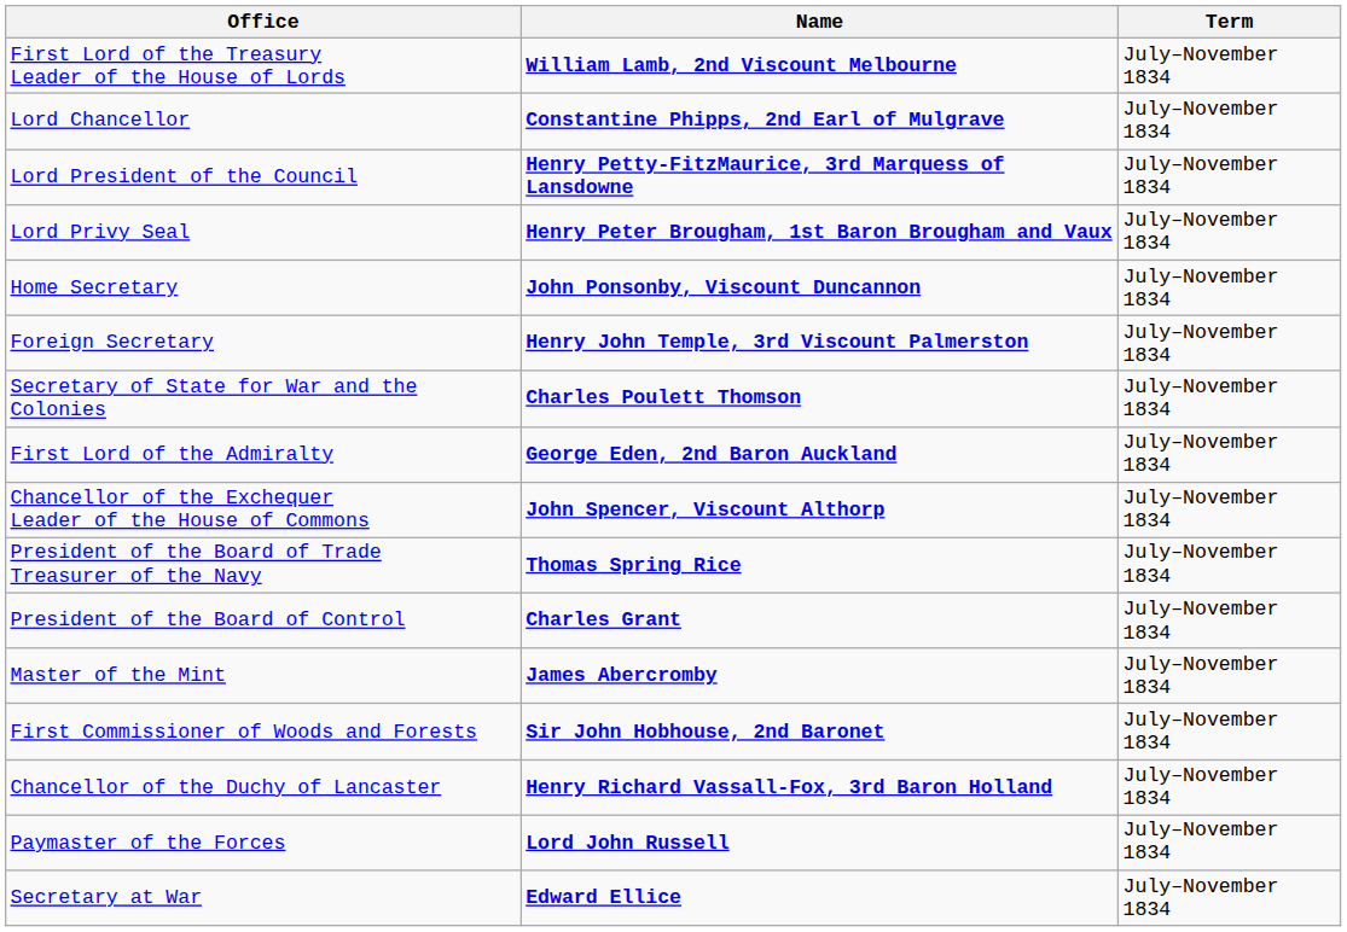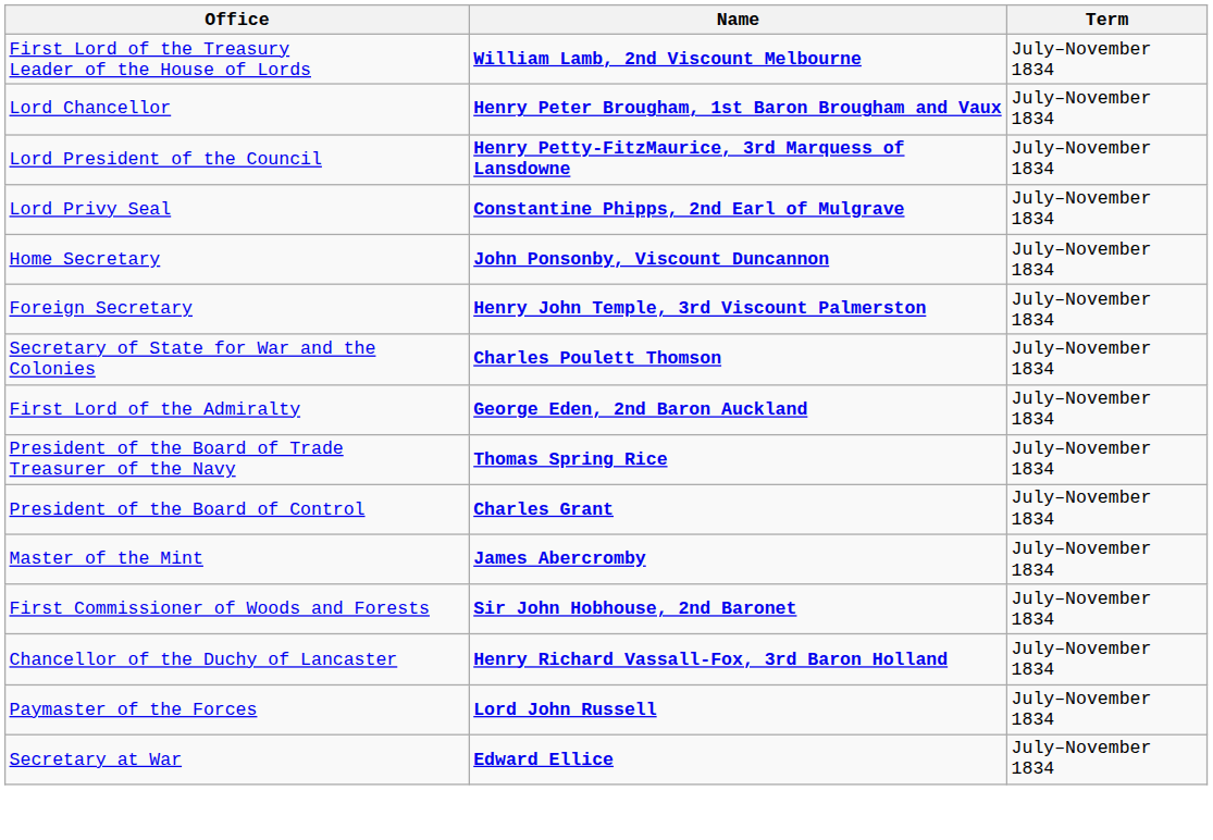 <table class=wikitable>
 <tr>
 <th>Office</th>
 <th>Name</th>
 <th>Term</th>
 </tr>
 <tr>
 <td><a href='#'>First Lord of the Treasury</a><br><a href='#'>Leader of the House of Lords</a></td>
 <td><strong><a href='#'>William Lamb, 2nd Viscount Melbourne</a></strong></td>
 <td>July–November 1834</td>
 </tr>
 <tr>
 <td><a href='#'>Lord Chancellor</a></td>
-<td><strong><a href='#'>Constantine Phipps, 2nd Earl of Mulgrave</a></strong></td>
+<td><strong><a href='#'>Henry Peter Brougham, 1st Baron Brougham and Vaux</a></strong></td>
 <td>July–November 1834</td>
 </tr>
 <tr>
 <td><a href='#'>Lord President of the Council</a></td>
 <td><strong><a href='#'>Henry Petty-FitzMaurice, 3rd Marquess of Lansdowne</a></strong></td>
 <td>July–November 1834</td>
 </tr>
 <tr>
 <td><a href='#'>Lord Privy Seal</a></td>
-<td><strong><a href='#'>Henry Peter Brougham, 1st Baron Brougham and Vaux</a></strong></td>
+<td><strong><a href='#'>Constantine Phipps, 2nd Earl of Mulgrave</a></strong></td>
 <td>July–November 1834</td>
 </tr>
 <tr>
 <td><a href='#'>Home Secretary</a></td>
 <td><strong><a href='#'>John Ponsonby, Viscount Duncannon</a></strong></td>
 <td>July–November 1834</td>
 </tr>
 <tr>
 <td><a href='#'>Foreign Secretary</a></td>
 <td><strong><a href='#'>Henry John Temple, 3rd Viscount Palmerston</a></strong></td>
 <td>July–November 1834</td>
 </tr>
 <tr>
 <td><a href='#'>Secretary of State for War and the Colonies</a></td>
 <td><strong><a href='#'>Charles Poulett Thomson</a></strong></td>
 <td>July–November 1834</td>
 </tr>
 <tr>
 <td><a href='#'>First Lord of the Admiralty</a></td>
 <td><strong><a href='#'>George Eden, 2nd Baron Auckland</a></strong></td>
-<td>July–November 1834</td>
-</tr>
-<tr>
-<td><a href='#'>Chancellor of the Exchequer</a><br><a href='#'>Leader of the House of Commons</a></td>
-<td><strong><a href='#'>John Spencer, Viscount Althorp</a></strong></td>
 <td>July–November 1834</td>
 </tr>
 <tr>
 <td><a href='#'>President of the Board of Trade</a><br><a href='#'>Treasurer of the Navy</a></td>
 <td><strong><a href='#'>Thomas Spring Rice</a></strong></td>
 <td>July–November 1834</td>
 </tr>
 <tr>
 <td><a href='#'>President of the Board of Control</a></td>
 <td><strong><a href='#'>Charles Grant</a></strong></td>
 <td>July–November 1834</td>
 </tr>
 <tr>
 <td><a href='#'>Master of the Mint</a></td>
 <td><strong><a href='#'>James Abercromby</a></strong></td>
 <td>July–November 1834</td>
 </tr>
 <tr>
 <td><a href='#'>First Commissioner of Woods and Forests</a></td>
 <td><strong><a href='#'>Sir John Hobhouse, 2nd Baronet</a></strong></td>
 <td>July–November 1834</td>
 </tr>
 <tr>
 <td><a href='#'>Chancellor of the Duchy of Lancaster</a></td>
 <td><strong><a href='#'>Henry Richard Vassall-Fox, 3rd Baron Holland</a></strong></td>
 <td>July–November 1834</td>
 </tr>
 <tr>
 <td><a href='#'>Paymaster of the Forces</a></td>
 <td><strong><a href='#'>Lord John Russell</a></strong></td>
 <td>July–November 1834</td>
 </tr>
 <tr>
 <td><a href='#'>Secretary at War</a></td>
 <td><strong><a href='#'>Edward Ellice</a></strong></td>
 <td>July–November 1834</td>
 </tr>
 </table>
